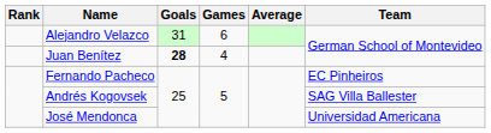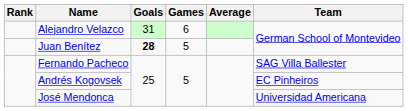 <table class="wikitable sortable"  style="text-align:center">
 <tr>
 <th>Rank</th>
 <th>Name</th>
 <th>Goals</th>
 <th>Games</th>
 <th>Average</th>
 <th>Team</th>
 </tr>
 <tr>
 <td></td>
 <td align="left"><a href='#'>Alejandro Velazco</a></td>
 <td bgcolor=#ccffcc>31</td>
 <td>6</td>
 <td bgcolor=#ccffcc></td>
 <td align="left" rowspan="2"> <a href='#'>German School of Montevideo</a></td>
 </tr>
 <tr>
 <td></td>
 <td align="left"><a href='#'>Juan Benítez</a></td>
 <td><strong>28</strong></td>
-<td>4</td>
+<td>5</td>
 <td></td>
 </tr>
 <tr>
 <td rowspan="3"></td>
 <td align="left"><a href='#'>Fernando Pacheco</a></td>
 <td rowspan="3">25</td>
 <td rowspan="3">5</td>
 <td rowspan="3"></td>
-<td align="left"> <a href='#'>EC Pinheiros</a></td>
+<td align="left"> <a href='#'>SAG Villa Ballester</a></td>
 </tr>
 <tr>
 <td align="left"><a href='#'>Andrés Kogovsek</a></td>
-<td align="left"> <a href='#'>SAG Villa Ballester</a></td>
+<td align="left"> <a href='#'>EC Pinheiros</a></td>
 </tr>
 <tr>
 <td align="left"><a href='#'>José Mendonca</a></td>
 <td align="left"> <a href='#'>Universidad Americana</a></td>
 </tr>
 </table>
